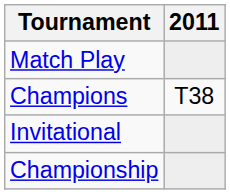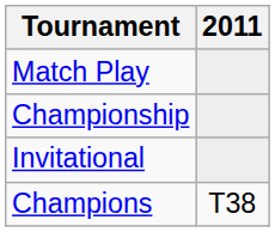 <table class="wikitable" style="text-align:center;">
 <tr>
 <th>Tournament</th>
 <th>2011</th>
 </tr>
 <tr>
 <td align="left"><a href='#'>Match Play</a></td>
 <td style="background:#eeeeee;"></td>
 </tr>
 <tr>
-<td align="left"><a href='#'>Champions</a></td>
-<td>T38</td>
+<td align="left"><a href='#'>Championship</a></td>
+<td style="background:#eeeeee;"></td>
 </tr>
 <tr>
 <td align="left"><a href='#'>Invitational</a></td>
 <td style="background:#eeeeee;"></td>
 </tr>
 <tr>
-<td align="left"><a href='#'>Championship</a></td>
-<td style="background:#eeeeee;"></td>
+<td align="left"><a href='#'>Champions</a></td>
+<td>T38</td>
 </tr>
 </table>
